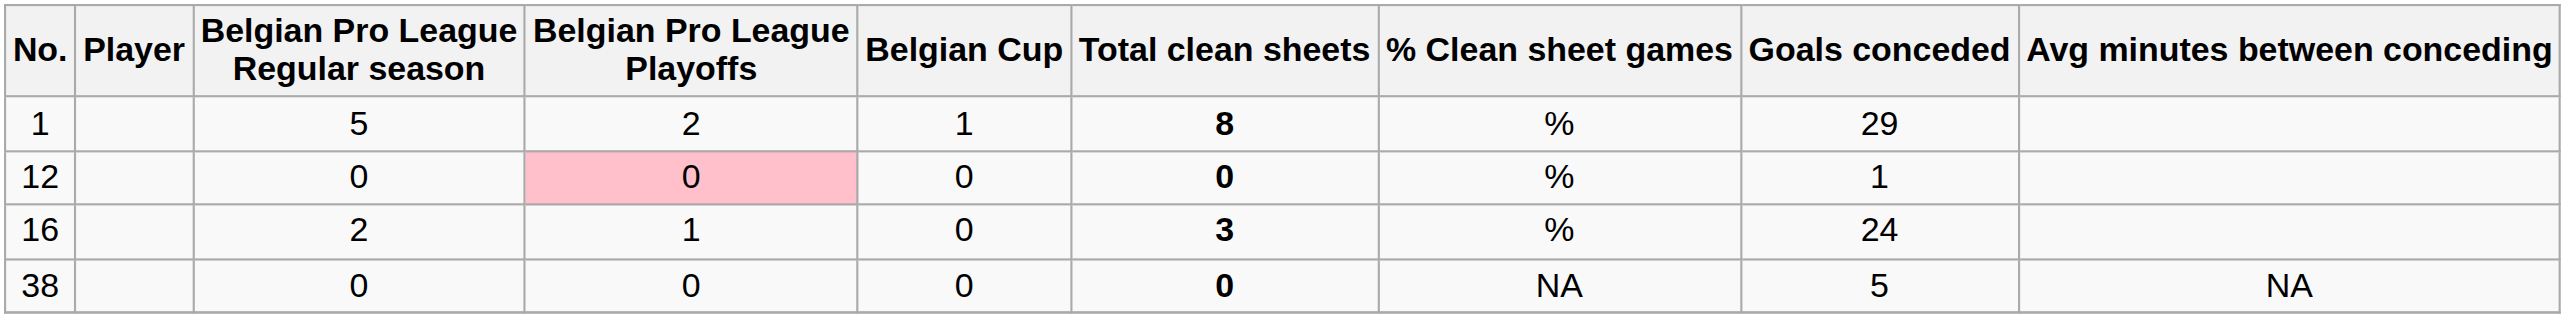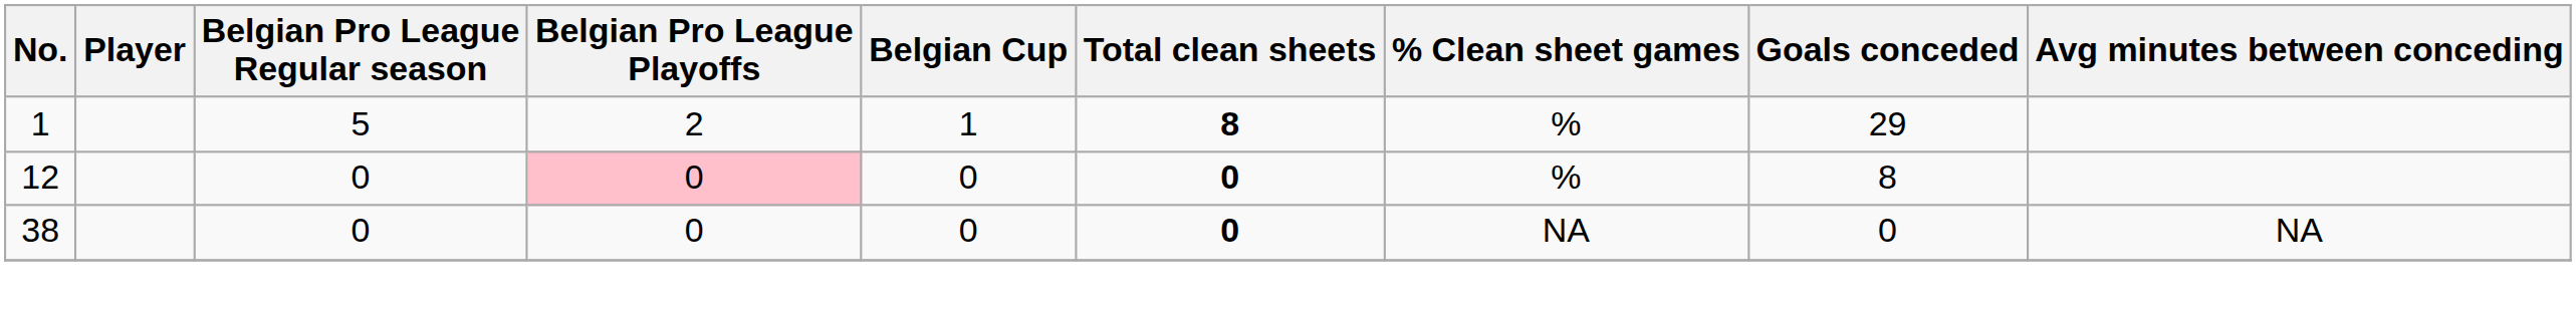 <table class="wikitable sortable alternance"  style="text-align:center">
 <tr>
 <th><strong>No.</strong></th>
 <th><strong>Player</strong></th>
 <th>Belgian Pro League<br>Regular season</th>
 <th>Belgian Pro League<br>Playoffs</th>
 <th>Belgian Cup</th>
 <th>Total clean sheets</th>
 <th>% Clean sheet games</th>
 <th>Goals conceded</th>
 <th>Avg minutes between conceding</th>
 </tr>
 <tr>
 <td>1</td>
 <td align=left> </td>
 <td>5</td>
 <td>2</td>
 <td>1</td>
 <td><strong>8</strong></td>
 <td> %</td>
 <td>29</td>
 <td></td>
 </tr>
 <tr>
 <td>12</td>
 <td align=left> </td>
 <td>0</td>
 <td style="background: pink;">0</td>
 <td>0</td>
 <td><strong>0</strong></td>
 <td> %</td>
-<td>1</td>
-<td></td>
-</tr>
-<tr>
-<td>16</td>
-<td align=left> </td>
-<td>2</td>
-<td>1</td>
-<td>0</td>
-<td><strong>3</strong></td>
-<td> %</td>
-<td>24</td>
+<td>8</td>
 <td></td>
 </tr>
 <tr>
 <td>38</td>
 <td align=left> </td>
 <td>0</td>
 <td>0</td>
 <td>0</td>
 <td><strong>0</strong></td>
 <td>NA</td>
-<td>5</td>
+<td>0</td>
 <td>NA</td>
 </tr>
 <tr>
 </tr>
 </table>
